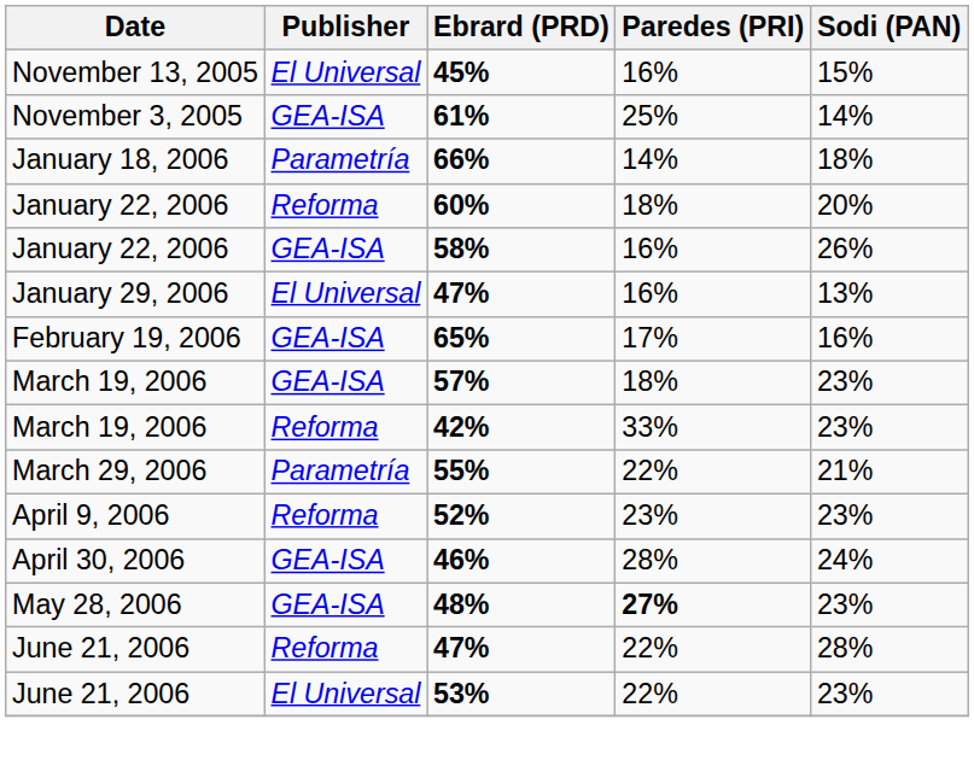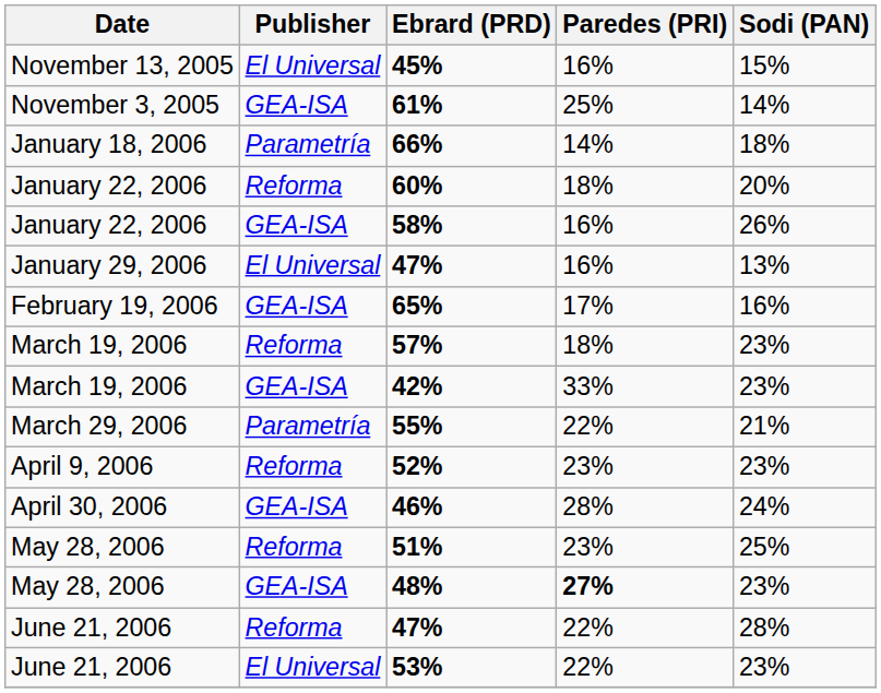 <table class="wikitable">
 <tr>
 <th><strong>Date</strong></th>
 <th><strong>Publisher</strong></th>
 <th><strong>Ebrard (PRD)</strong></th>
 <th><strong>Paredes (PRI)</strong></th>
 <th><strong>Sodi (PAN)</strong></th>
 </tr>
 <tr>
 <td>November 13, 2005</td>
 <td><em><a href='#'>El Universal</a></em></td>
 <td><strong>45%</strong></td>
 <td>16%</td>
 <td>15%</td>
 </tr>
 <tr>
 <td>November 3, 2005</td>
 <td><em><a href='#'>GEA-ISA</a></em></td>
 <td><strong>61%</strong></td>
 <td>25%</td>
 <td>14%</td>
 </tr>
 <tr>
 <td>January 18, 2006</td>
 <td><em><a href='#'>Parametría</a></em></td>
 <td><strong>66%</strong></td>
 <td>14%</td>
 <td>18%</td>
 </tr>
 <tr>
 <td>January 22, 2006</td>
 <td><em><a href='#'>Reforma</a></em></td>
 <td><strong>60%</strong></td>
 <td>18%</td>
 <td>20%</td>
 </tr>
 <tr>
 <td>January 22, 2006</td>
 <td><em><a href='#'>GEA-ISA</a></em></td>
 <td><strong>58%</strong></td>
 <td>16%</td>
 <td>26%</td>
 </tr>
 <tr>
 <td>January 29, 2006</td>
 <td><em><a href='#'>El Universal</a></em></td>
 <td><strong>47%</strong></td>
 <td>16%</td>
 <td>13%</td>
 </tr>
 <tr>
 <td>February 19, 2006</td>
 <td><em><a href='#'>GEA-ISA</a></em></td>
 <td><strong>65%</strong></td>
 <td>17%</td>
 <td>16%</td>
 </tr>
 <tr>
 <td>March 19, 2006</td>
-<td><em><a href='#'>GEA-ISA</a></em></td>
+<td><em><a href='#'>Reforma</a></em></td>
 <td><strong>57%</strong></td>
 <td>18%</td>
 <td>23%</td>
 </tr>
 <tr>
 <td>March 19, 2006</td>
-<td><em><a href='#'>Reforma</a></em></td>
+<td><em><a href='#'>GEA-ISA</a></em></td>
 <td><strong>42%</strong></td>
 <td>33%</td>
 <td>23%</td>
 </tr>
 <tr>
 <td>March 29, 2006</td>
 <td><em><a href='#'>Parametría</a></em></td>
 <td><strong>55%</strong></td>
 <td>22%</td>
 <td>21%</td>
 </tr>
 <tr>
 <td>April 9, 2006</td>
 <td><em><a href='#'>Reforma</a></em></td>
 <td><strong>52%</strong></td>
 <td>23%</td>
 <td>23%</td>
 </tr>
 <tr>
 <td>April 30, 2006</td>
 <td><em><a href='#'>GEA-ISA</a></em></td>
 <td><strong>46%</strong></td>
 <td>28%</td>
 <td>24%</td>
 </tr>
 <tr>
 <td>May 28, 2006</td>
+<td><em><a href='#'>Reforma</a></em></td>
+<td><strong>51%</strong></td>
+<td>23%</td>
+<td>25%</td>
+</tr>
+<tr>
+<td>May 28, 2006</td>
 <td><em><a href='#'>GEA-ISA</a></em></td>
 <td><strong>48%</strong></td>
 <td><strong>27%</strong></td>
 <td>23%</td>
 </tr>
 <tr>
 <td>June 21, 2006</td>
 <td><em><a href='#'>Reforma</a></em></td>
 <td><strong>47%</strong></td>
 <td>22%</td>
 <td>28%</td>
 </tr>
 <tr>
 <td>June 21, 2006</td>
 <td><em><a href='#'>El Universal</a></em></td>
 <td><strong>53%</strong></td>
 <td>22%</td>
 <td>23%</td>
 </tr>
 <tr>
 </tr>
 </table>
